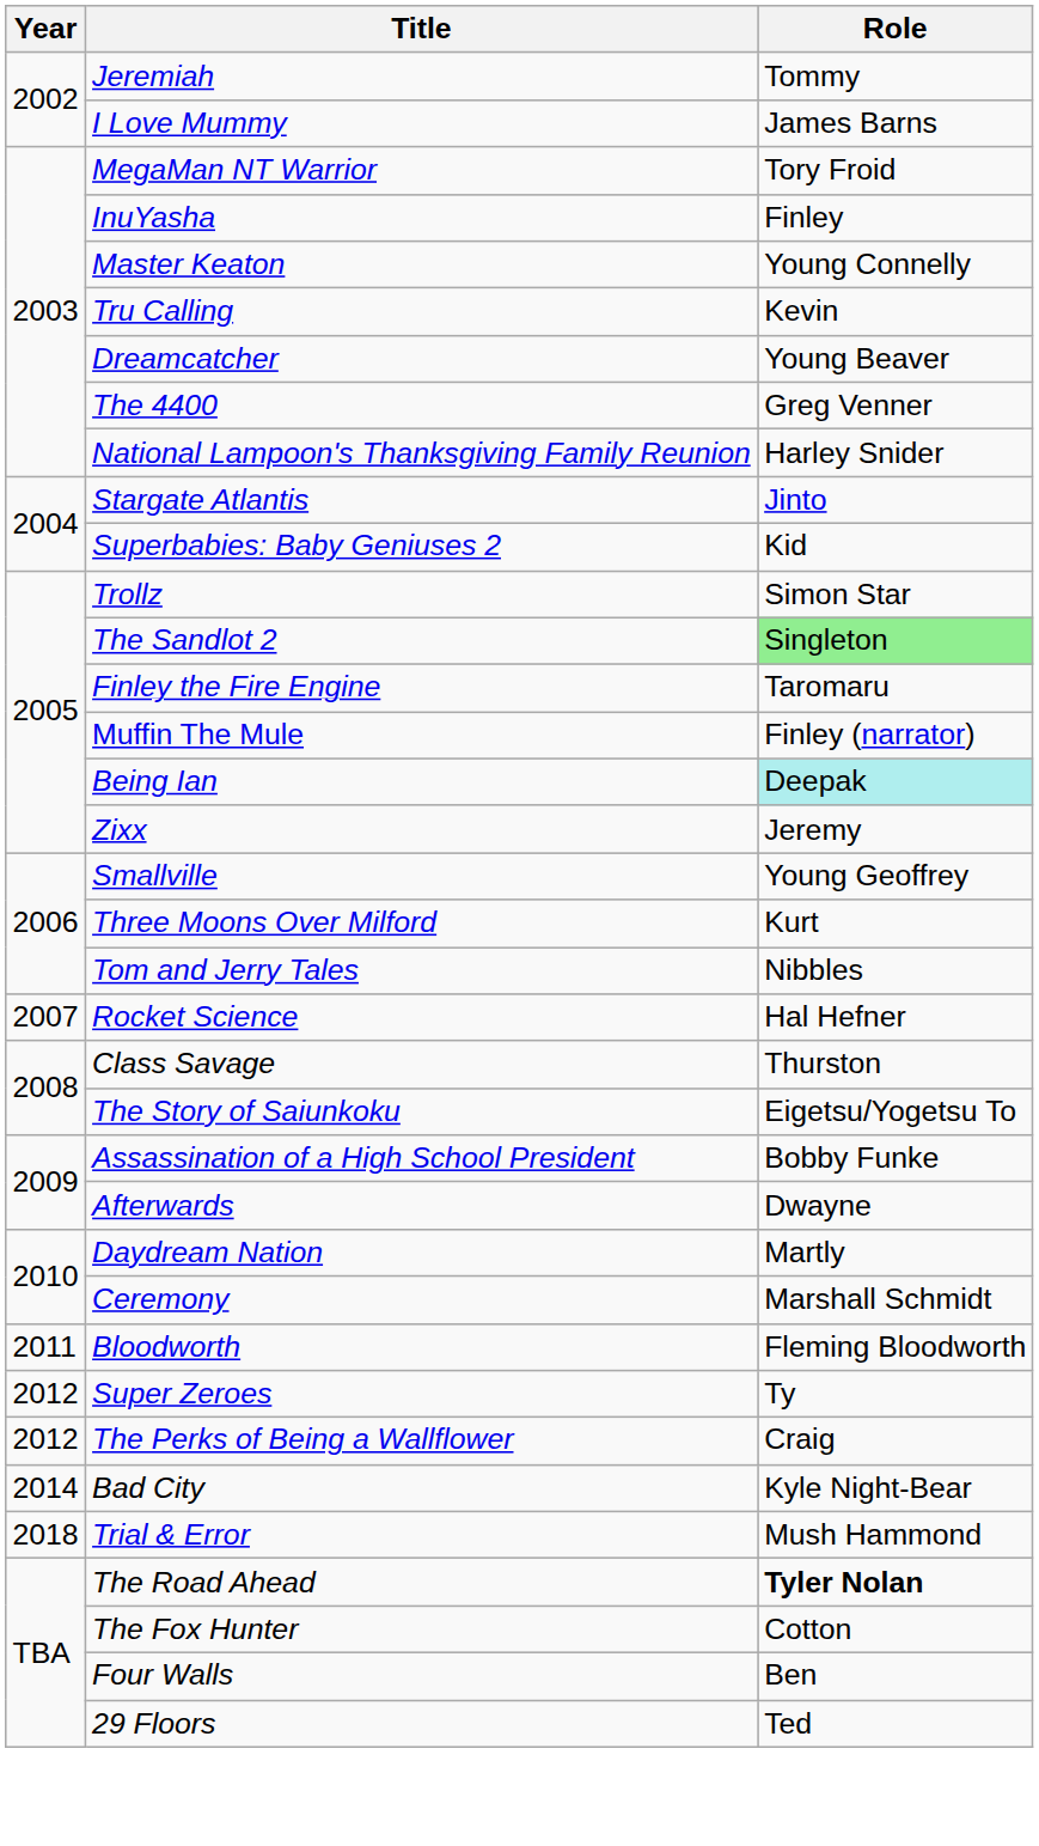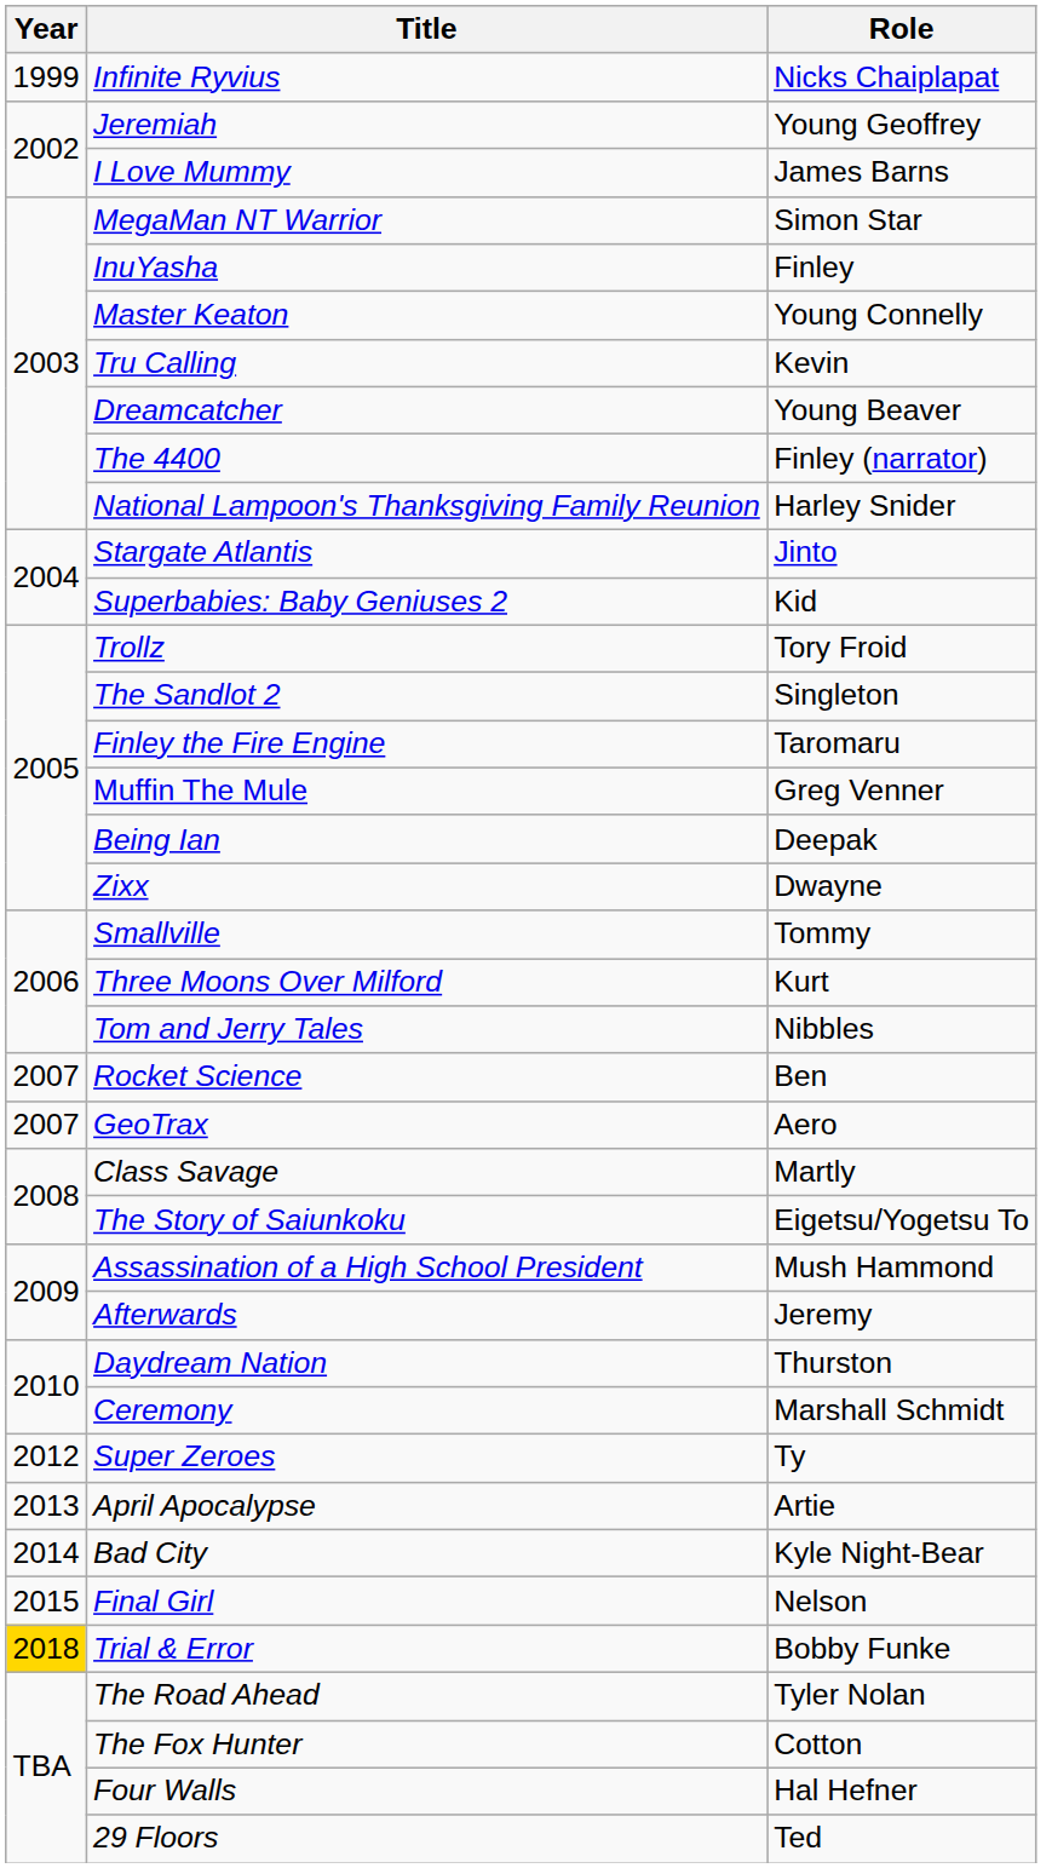 <table class="wikitable sortable">
 <tr>
 <th>Year</th>
 <th>Title</th>
 <th>Role</th>
 </tr>
 <tr>
+<td>1999</td>
+<td><em><a href='#'>Infinite Ryvius</a></em></td>
+<td><a href='#'>Nicks Chaiplapat</a></td>
+</tr>
+<tr>
 <td rowspan="2">2002</td>
 <td><em><a href='#'>Jeremiah</a></em></td>
-<td>Tommy</td>
+<td>Young Geoffrey</td>
 </tr>
 <tr>
 <td><em><a href='#'>I Love Mummy</a></em></td>
 <td>James Barns</td>
 </tr>
 <tr>
 <td rowspan="7">2003</td>
 <td><em><a href='#'>MegaMan NT Warrior</a></em></td>
-<td>Tory Froid</td>
+<td>Simon Star</td>
 </tr>
 <tr>
 <td><em><a href='#'>InuYasha</a></em></td>
 <td>Finley</td>
 </tr>
 <tr>
 <td><em><a href='#'>Master Keaton</a></em></td>
 <td>Young Connelly</td>
 </tr>
 <tr>
 <td><em><a href='#'>Tru Calling</a></em></td>
 <td>Kevin</td>
 </tr>
 <tr>
 <td><em><a href='#'>Dreamcatcher</a></em></td>
 <td>Young Beaver</td>
 </tr>
 <tr>
 <td data-sort-value="4400, The"><em><a href='#'>The 4400</a></em></td>
-<td>Greg Venner</td>
+<td>Finley (<a href='#'>narrator</a>)</td>
 </tr>
 <tr>
 <td><em><a href='#'>National Lampoon's Thanksgiving Family Reunion</a></em></td>
 <td>Harley Snider</td>
 </tr>
 <tr>
 <td rowspan="2">2004</td>
 <td><em><a href='#'>Stargate Atlantis</a></em></td>
 <td><a href='#'>Jinto</a></td>
 </tr>
 <tr>
 <td><em><a href='#'>Superbabies: Baby Geniuses 2</a></em></td>
 <td>Kid</td>
 </tr>
 <tr>
 <td rowspan="6">2005</td>
 <td><em><a href='#'>Trollz</a></em></td>
-<td>Simon Star</td>
+<td>Tory Froid</td>
 </tr>
 <tr>
 <td data-sort-value="Sandlot 2, The"><em><a href='#'>The Sandlot 2</a></em></td>
-<td style="background: lightgreen;">Singleton</td>
+<td>Singleton</td>
 </tr>
 <tr>
 <td><em><a href='#'>Finley the Fire Engine</a></em></td>
 <td>Taromaru</td>
 </tr>
 <tr>
 <td><a href='#'>Muffin The Mule</a></td>
-<td>Finley (<a href='#'>narrator</a>)</td>
+<td>Greg Venner</td>
 </tr>
 <tr>
 <td><em><a href='#'>Being Ian</a></em></td>
-<td style="background: paleturquoise;">Deepak</td>
+<td>Deepak</td>
 </tr>
 <tr>
 <td><em><a href='#'>Zixx</a></em></td>
-<td>Jeremy</td>
+<td>Dwayne</td>
 </tr>
 <tr>
 <td rowspan="3">2006</td>
 <td><em><a href='#'>Smallville</a></em></td>
-<td>Young Geoffrey</td>
+<td>Tommy</td>
 </tr>
 <tr>
 <td><em><a href='#'>Three Moons Over Milford</a></em></td>
 <td>Kurt</td>
 </tr>
 <tr>
 <td><em><a href='#'>Tom and Jerry Tales</a></em></td>
 <td>Nibbles</td>
 </tr>
 <tr>
 <td rowspan="1">2007</td>
 <td><em><a href='#'>Rocket Science</a></em></td>
-<td>Hal Hefner</td>
+<td>Ben</td>
+</tr>
+<tr>
+<td rowspan="1">2007</td>
+<td><em><a href='#'>GeoTrax</a></em></td>
+<td>Aero</td>
 </tr>
 <tr>
 <td rowspan="2">2008</td>
 <td><em>Class Savage</em></td>
-<td>Thurston</td>
+<td>Martly</td>
 </tr>
 <tr>
 <td data-sort-value="Story of Saiunkoku, The"><em><a href='#'>The Story of Saiunkoku</a></em></td>
 <td>Eigetsu/Yogetsu To</td>
 </tr>
 <tr>
 <td rowspan="2">2009</td>
 <td><em><a href='#'>Assassination of a High School President</a></em></td>
-<td>Bobby Funke</td>
+<td>Mush Hammond</td>
 </tr>
 <tr>
 <td><em><a href='#'>Afterwards</a></em></td>
-<td>Dwayne</td>
+<td>Jeremy</td>
 </tr>
 <tr>
 <td rowspan="2">2010</td>
 <td><em><a href='#'>Daydream Nation</a></em></td>
-<td>Martly</td>
+<td>Thurston</td>
 </tr>
 <tr>
 <td><em><a href='#'>Ceremony</a></em></td>
 <td>Marshall Schmidt</td>
-</tr>
-<tr>
-<td rowspan="1">2011</td>
-<td><em><a href='#'>Bloodworth</a></em></td>
-<td>Fleming Bloodworth</td>
 </tr>
 <tr>
 <td rowspan="1">2012</td>
 <td><em><a href='#'>Super Zeroes</a></em></td>
 <td>Ty</td>
 </tr>
 <tr>
-<td rowspan="1">2012</td>
-<td data-sort-value="Perks of Being a Wallflower, The"><em><a href='#'>The Perks of Being a Wallflower</a></em></td>
-<td>Craig</td>
+<td rowspan="1">2013</td>
+<td><em>April Apocalypse</em></td>
+<td>Artie</td>
 </tr>
 <tr>
 <td rowspan="1">2014</td>
 <td><em>Bad City</em></td>
 <td>Kyle Night-Bear</td>
 </tr>
 <tr>
-<td rowspan="1">2018</td>
+<td rowspan="1">2015</td>
+<td><em><a href='#'>Final Girl</a></em></td>
+<td>Nelson</td>
+</tr>
+<tr>
+<td rowspan="1" style="background: gold;">2018</td>
 <td><em><a href='#'>Trial & Error</a></em></td>
-<td>Mush Hammond</td>
+<td>Bobby Funke</td>
 </tr>
 <tr>
 <td rowspan="4">TBA</td>
 <td data-sort-value="Road Ahead, The"><em>The Road Ahead</em></td>
-<td><strong>Tyler Nolan</strong></td>
+<td>Tyler Nolan</td>
 </tr>
 <tr>
 <td data-sort-value="Fox Hunter, The"><em>The Fox Hunter</em></td>
 <td>Cotton</td>
 </tr>
 <tr>
 <td><em>Four Walls</em></td>
-<td>Ben</td>
+<td>Hal Hefner</td>
 </tr>
 <tr>
 <td><em>29 Floors</em></td>
 <td>Ted</td>
 </tr>
 </table>
